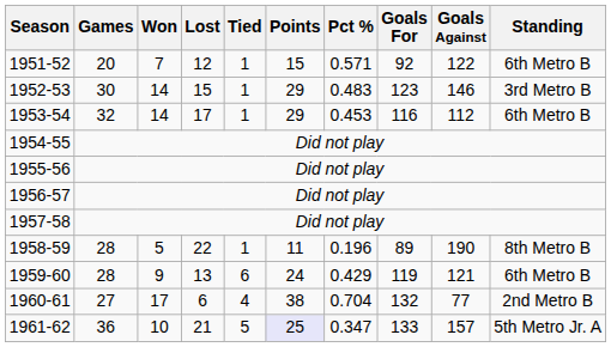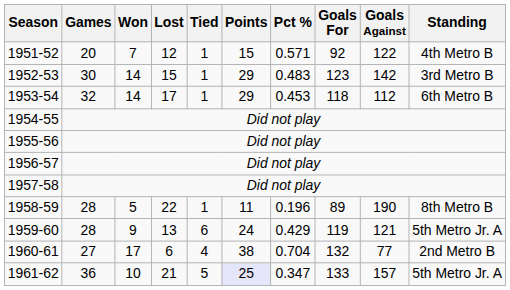 <table class="wikitable">
 <tr>
 <th>Season</th>
 <th>Games</th>
 <th>Won</th>
 <th>Lost</th>
 <th>Tied</th>
 <th>Points</th>
 <th>Pct %</th>
 <th>Goals<br>For</th>
 <th>Goals<br><small>Against</small></th>
 <th>Standing</th>
 </tr>
 <tr align="center">
 <td>1951-52</td>
 <td>20</td>
 <td>7</td>
 <td>12</td>
 <td>1</td>
 <td>15</td>
 <td>0.571</td>
 <td>92</td>
 <td>122</td>
-<td>6th Metro B</td>
+<td>4th Metro B</td>
 </tr>
 <tr align="center">
 <td>1952-53</td>
 <td>30</td>
 <td>14</td>
 <td>15</td>
 <td>1</td>
 <td>29</td>
 <td>0.483</td>
 <td>123</td>
-<td>146</td>
+<td>142</td>
 <td>3rd Metro B</td>
 </tr>
 <tr align="center">
 <td>1953-54</td>
 <td>32</td>
 <td>14</td>
 <td>17</td>
 <td>1</td>
 <td>29</td>
 <td>0.453</td>
-<td>116</td>
+<td>118</td>
 <td>112</td>
 <td>6th Metro B</td>
 </tr>
 <tr align="center">
 <td>1954-55</td>
 <td colspan="9"><em>Did not play</em></td>
 </tr>
 <tr align="center">
 <td>1955-56</td>
 <td colspan="9"><em>Did not play</em></td>
 </tr>
 <tr align="center">
 <td>1956-57</td>
 <td colspan="9"><em>Did not play</em></td>
 </tr>
 <tr align="center">
 <td>1957-58</td>
 <td colspan="9"><em>Did not play</em></td>
 </tr>
 <tr align="center">
 <td>1958-59</td>
 <td>28</td>
 <td>5</td>
 <td>22</td>
 <td>1</td>
 <td>11</td>
 <td>0.196</td>
 <td>89</td>
 <td>190</td>
 <td>8th Metro B</td>
 </tr>
 <tr align="center">
 <td>1959-60</td>
 <td>28</td>
 <td>9</td>
 <td>13</td>
 <td>6</td>
 <td>24</td>
 <td>0.429</td>
 <td>119</td>
 <td>121</td>
-<td>6th Metro B</td>
+<td>5th Metro Jr. A</td>
 </tr>
 <tr align="center">
 <td>1960-61</td>
 <td>27</td>
 <td>17</td>
 <td>6</td>
 <td>4</td>
 <td>38</td>
 <td>0.704</td>
 <td>132</td>
 <td>77</td>
 <td>2nd Metro B</td>
 </tr>
 <tr align="center">
 <td>1961-62</td>
 <td>36</td>
 <td>10</td>
 <td>21</td>
 <td>5</td>
 <td style="background: lavender;">25</td>
 <td>0.347</td>
 <td>133</td>
 <td>157</td>
 <td>5th Metro Jr. A</td>
 </tr>
 </table>
